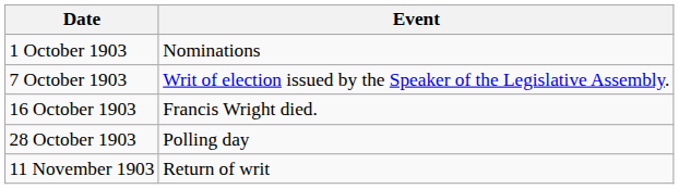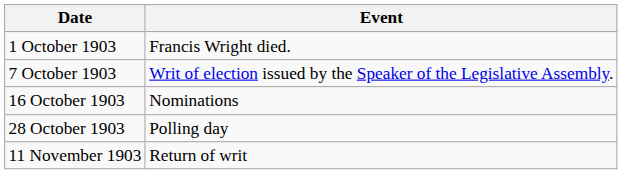 <table class="wikitable">
 <tr>
 <th>Date</th>
 <th>Event</th>
 </tr>
 <tr>
 <td>1 October 1903</td>
-<td>Nominations</td>
+<td>Francis Wright died.</td>
 </tr>
 <tr>
 <td>7 October 1903</td>
 <td><a href='#'>Writ of election</a> issued by the <a href='#'>Speaker of the Legislative Assembly</a>.</td>
 </tr>
 <tr>
 <td>16 October 1903</td>
-<td>Francis Wright died.</td>
+<td>Nominations</td>
 </tr>
 <tr>
 <td>28 October 1903</td>
 <td>Polling day</td>
 </tr>
 <tr>
 <td>11 November 1903</td>
 <td>Return of writ</td>
 </tr>
 </table>
